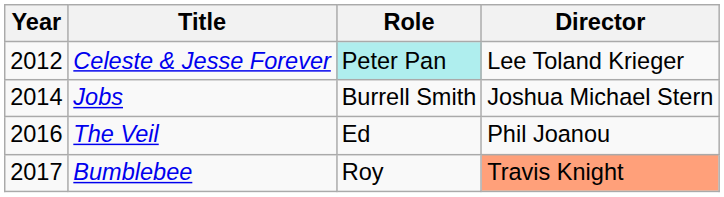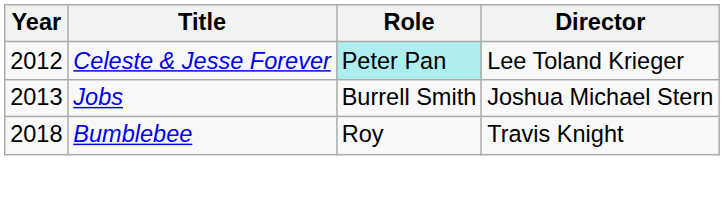 <table class="wikitable sortable">
 <tr>
 <th>Year</th>
 <th>Title</th>
 <th>Role</th>
 <th>Director</th>
 </tr>
 <tr>
 <td>2012</td>
 <td><em><a href='#'>Celeste & Jesse Forever</a></em></td>
 <td style="background: paleturquoise;">Peter Pan</td>
 <td>Lee Toland Krieger</td>
 </tr>
 <tr>
-<td>2014</td>
+<td>2013</td>
 <td><em><a href='#'>Jobs</a></em></td>
 <td>Burrell Smith</td>
 <td>Joshua Michael Stern</td>
 </tr>
 <tr>
-<td>2016</td>
-<td><em><a href='#'>The Veil</a></em></td>
-<td>Ed</td>
-<td>Phil Joanou</td>
-</tr>
-<tr>
-<td>2017</td>
+<td>2018</td>
 <td><em><a href='#'>Bumblebee</a></em></td>
 <td>Roy</td>
-<td style="background: lightsalmon;">Travis Knight</td>
+<td>Travis Knight</td>
 </tr>
 </table>
